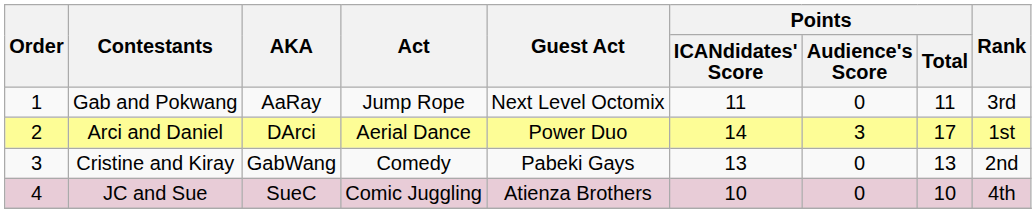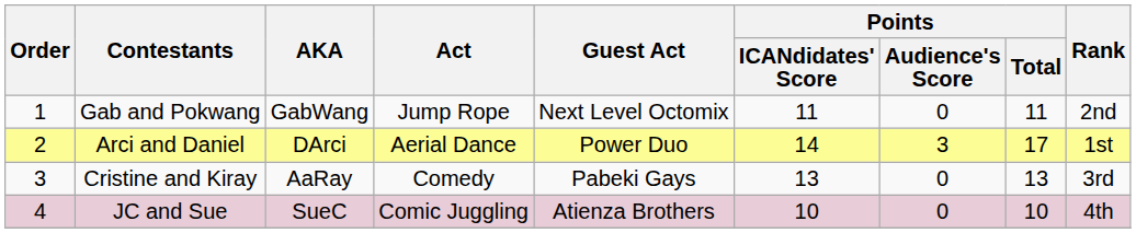 <table class="wikitable" style="text-align:center; line-height:17px; width:auto;">
 <tr>
 <th rowspan="2">Order</th>
 <th rowspan="2">Contestants</th>
 <th rowspan="2">AKA</th>
 <th rowspan="2">Act</th>
 <th rowspan="2">Guest Act</th>
 <th colspan="3">Points</th>
 <th rowspan="2">Rank</th>
 </tr>
 <tr>
 <th>ICANdidates'<br>Score</th>
 <th>Audience's<br>Score</th>
 <th>Total</th>
 </tr>
 <tr>
 <td>1</td>
 <td>Gab and Pokwang</td>
-<td>AaRay</td>
+<td>GabWang</td>
 <td>Jump Rope</td>
 <td>Next Level Octomix</td>
 <td>11</td>
 <td>0</td>
 <td>11</td>
-<td>3rd</td>
+<td>2nd</td>
 </tr>
 <tr>
 <td style="background:#FDFD96;">2</td>
 <td style="background:#FDFD96;">Arci and Daniel</td>
 <td style="background:#FDFD96;">DArci</td>
 <td style="background:#FDFD96;">Aerial Dance</td>
 <td style="background:#FDFD96;">Power Duo</td>
 <td style="background:#FDFD96;">14</td>
 <td style="background:#FDFD96;">3</td>
 <td style="background:#FDFD96;">17</td>
 <td style="background:#FDFD96;">1st</td>
 </tr>
 <tr>
 <td>3</td>
 <td>Cristine and Kiray</td>
-<td>GabWang</td>
+<td>AaRay</td>
 <td>Comedy</td>
 <td>Pabeki Gays</td>
 <td>13</td>
 <td>0</td>
 <td>13</td>
-<td>2nd</td>
+<td>3rd</td>
 </tr>
 <tr>
 <td style="background: #E8CCD7">4</td>
 <td style="background: #E8CCD7">JC and Sue</td>
 <td style="background: #E8CCD7">SueC</td>
 <td style="background: #E8CCD7">Comic Juggling</td>
 <td style="background: #E8CCD7">Atienza Brothers</td>
 <td style="background: #E8CCD7">10</td>
 <td style="background: #E8CCD7">0</td>
 <td style="background: #E8CCD7">10</td>
 <td style="background: #E8CCD7">4th</td>
 </tr>
 <tr>
 </tr>
 </table>
